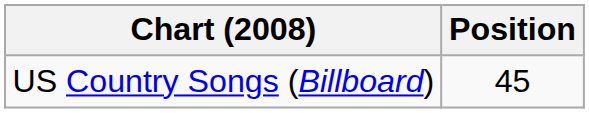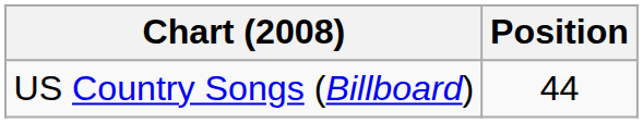 <table class="wikitable sortable">
 <tr>
 <th scope="col">Chart (2008)</th>
 <th scope="col">Position</th>
 </tr>
 <tr>
 <td>US <a href='#'>Country Songs</a> (<em><a href='#'>Billboard</a></em>)</td>
-<td align="center">45</td>
+<td align="center">44</td>
 </tr>
 </table>
